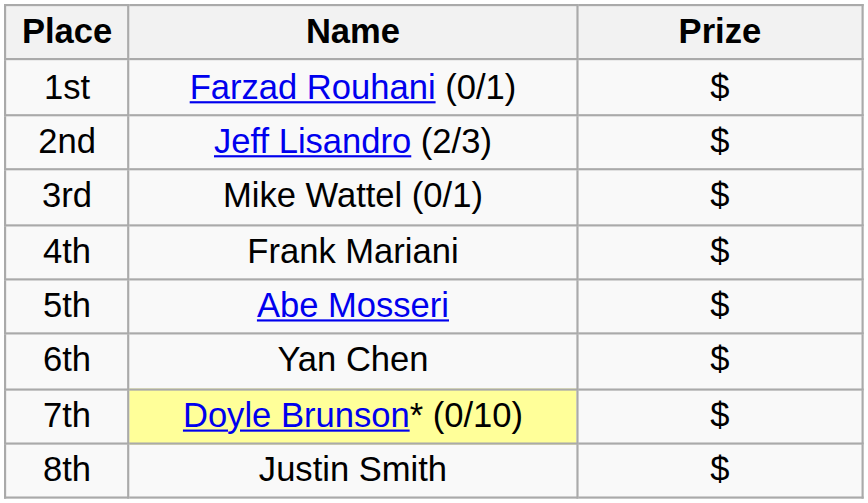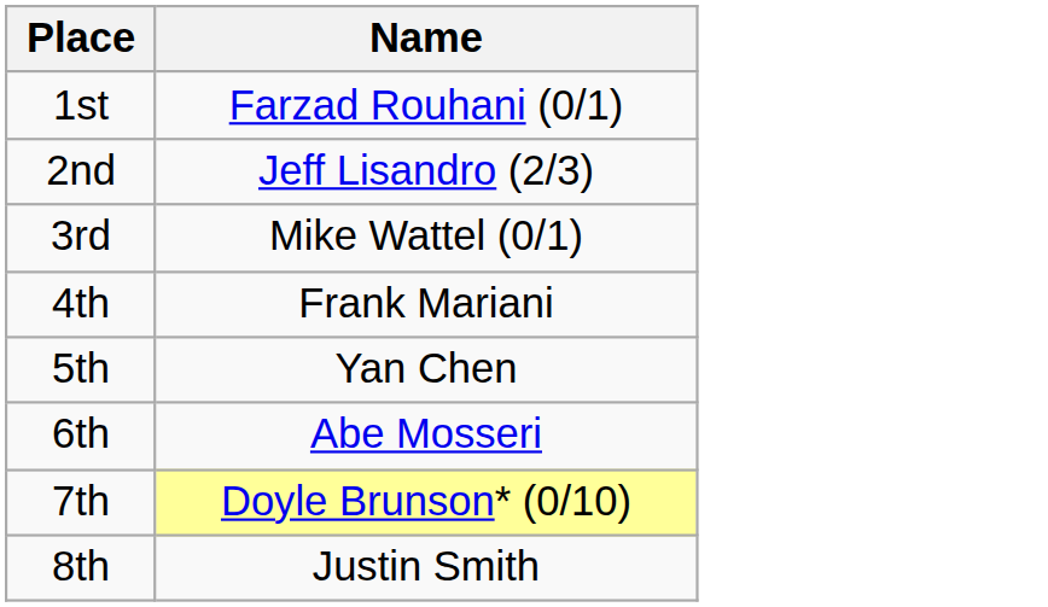 <table class="wikitable">
 <tr>
 <th width="50">Place</th>
 <th width="200">Name</th>
-<th width="125">Prize</th>
 </tr>
 <tr>
 <td align = "center">1st</td>
 <td align = "center"><a href='#'>Farzad Rouhani</a> (0/1)</td>
-<td align = "center">$</td>
 </tr>
 <tr>
 <td align = "center">2nd</td>
 <td align = "center"><a href='#'>Jeff Lisandro</a> (2/3)</td>
-<td align = "center">$</td>
 </tr>
 <tr>
 <td align = "center">3rd</td>
 <td align = "center">Mike Wattel (0/1)</td>
-<td align = "center">$</td>
 </tr>
 <tr>
 <td align = "center">4th</td>
 <td align = "center">Frank Mariani</td>
-<td align = "center">$</td>
 </tr>
 <tr>
 <td align = "center">5th</td>
-<td align = "center"><a href='#'>Abe Mosseri</a></td>
-<td align = "center">$</td>
+<td align = "center">Yan Chen</td>
 </tr>
 <tr>
 <td align = "center">6th</td>
-<td align = "center">Yan Chen</td>
-<td align = "center">$</td>
+<td align = "center"><a href='#'>Abe Mosseri</a></td>
 </tr>
 <tr>
 <td align = "center">7th</td>
 <td align = "center" bgcolor="#FFFF99"><a href='#'>Doyle Brunson</a>* (0/10)</td>
-<td align = "center">$</td>
 </tr>
 <tr>
 <td align = "center">8th</td>
 <td align = "center">Justin Smith</td>
-<td align = "center">$</td>
 </tr>
 </table>
